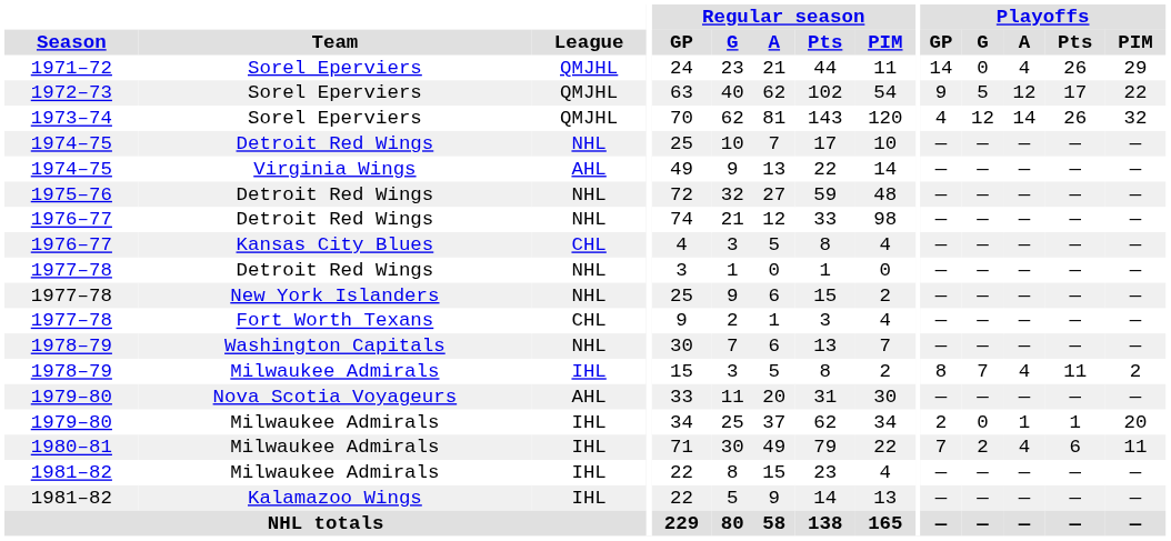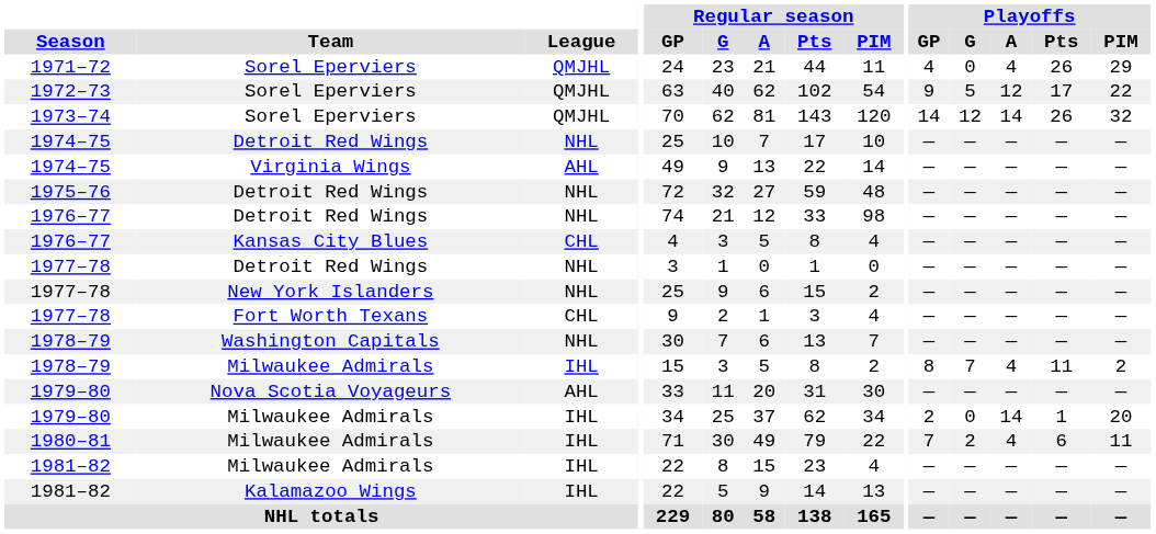 <table border="0" cellpadding="1" cellspacing="0" style="text-align:center; width:60em">
 <tr bgcolor="#e0e0e0">
 <th colspan="3" bgcolor="#ffffff"></th>
 <th rowspan="100" bgcolor="#ffffff"></th>
 <th colspan="5"><a href='#'>Regular season</a></th>
 <th rowspan="100" bgcolor="#ffffff"></th>
 <th colspan="5"><a href='#'>Playoffs</a></th>
 </tr>
 <tr bgcolor="#e0e0e0">
 <th><a href='#'>Season</a></th>
 <th>Team</th>
 <th>League</th>
 <th>GP</th>
 <th><a href='#'>G</a></th>
 <th><a href='#'>A</a></th>
 <th><a href='#'>Pts</a></th>
 <th><a href='#'>PIM</a></th>
 <th>GP</th>
 <th>G</th>
 <th>A</th>
 <th>Pts</th>
 <th>PIM</th>
 </tr>
 <tr>
 <td><a href='#'>1971–72</a></td>
 <td><a href='#'>Sorel Eperviers</a></td>
 <td><a href='#'>QMJHL</a></td>
 <td>24</td>
 <td>23</td>
 <td>21</td>
 <td>44</td>
 <td>11</td>
-<td>14</td>
+<td>4</td>
 <td>0</td>
 <td>4</td>
 <td>26</td>
 <td>29</td>
 </tr>
 <tr bgcolor="#f0f0f0">
 <td><a href='#'>1972–73</a></td>
 <td>Sorel Eperviers</td>
 <td>QMJHL</td>
 <td>63</td>
 <td>40</td>
 <td>62</td>
 <td>102</td>
 <td>54</td>
 <td>9</td>
 <td>5</td>
 <td>12</td>
 <td>17</td>
 <td>22</td>
 </tr>
 <tr>
 <td><a href='#'>1973–74</a></td>
 <td>Sorel Eperviers</td>
 <td>QMJHL</td>
 <td>70</td>
 <td>62</td>
 <td>81</td>
 <td>143</td>
 <td>120</td>
-<td>4</td>
+<td>14</td>
 <td>12</td>
 <td>14</td>
 <td>26</td>
 <td>32</td>
 </tr>
 <tr bgcolor="#f0f0f0">
 <td><a href='#'>1974–75</a></td>
 <td><a href='#'>Detroit Red Wings</a></td>
 <td><a href='#'>NHL</a></td>
 <td>25</td>
 <td>10</td>
 <td>7</td>
 <td>17</td>
 <td>10</td>
 <td>—</td>
 <td>—</td>
 <td>—</td>
 <td>—</td>
 <td>—</td>
 </tr>
 <tr>
 <td><a href='#'>1974–75</a></td>
 <td><a href='#'>Virginia Wings</a></td>
 <td><a href='#'>AHL</a></td>
 <td>49</td>
 <td>9</td>
 <td>13</td>
 <td>22</td>
 <td>14</td>
 <td>—</td>
 <td>—</td>
 <td>—</td>
 <td>—</td>
 <td>—</td>
 </tr>
 <tr bgcolor="#f0f0f0">
 <td><a href='#'>1975–76</a></td>
 <td>Detroit Red Wings</td>
 <td>NHL</td>
 <td>72</td>
 <td>32</td>
 <td>27</td>
 <td>59</td>
 <td>48</td>
 <td>—</td>
 <td>—</td>
 <td>—</td>
 <td>—</td>
 <td>—</td>
 </tr>
 <tr>
 <td><a href='#'>1976–77</a></td>
 <td>Detroit Red Wings</td>
 <td>NHL</td>
 <td>74</td>
 <td>21</td>
 <td>12</td>
 <td>33</td>
 <td>98</td>
 <td>—</td>
 <td>—</td>
 <td>—</td>
 <td>—</td>
 <td>—</td>
 </tr>
 <tr bgcolor="#f0f0f0">
 <td><a href='#'>1976–77</a></td>
 <td><a href='#'>Kansas City Blues</a></td>
 <td><a href='#'>CHL</a></td>
 <td>4</td>
 <td>3</td>
 <td>5</td>
 <td>8</td>
 <td>4</td>
 <td>—</td>
 <td>—</td>
 <td>—</td>
 <td>—</td>
 <td>—</td>
 </tr>
 <tr>
 <td><a href='#'>1977–78</a></td>
 <td>Detroit Red Wings</td>
 <td>NHL</td>
 <td>3</td>
 <td>1</td>
 <td>0</td>
 <td>1</td>
 <td>0</td>
 <td>—</td>
 <td>—</td>
 <td>—</td>
 <td>—</td>
 <td>—</td>
 </tr>
 <tr bgcolor="#f0f0f0">
 <td>1977–78</td>
 <td><a href='#'>New York Islanders</a></td>
 <td>NHL</td>
 <td>25</td>
 <td>9</td>
 <td>6</td>
 <td>15</td>
 <td>2</td>
 <td>—</td>
 <td>—</td>
 <td>—</td>
 <td>—</td>
 <td>—</td>
 </tr>
 <tr>
 <td><a href='#'>1977–78</a></td>
 <td><a href='#'>Fort Worth Texans</a></td>
 <td>CHL</td>
 <td>9</td>
 <td>2</td>
 <td>1</td>
 <td>3</td>
 <td>4</td>
 <td>—</td>
 <td>—</td>
 <td>—</td>
 <td>—</td>
 <td>—</td>
 </tr>
 <tr bgcolor="#f0f0f0">
 <td><a href='#'>1978–79</a></td>
 <td><a href='#'>Washington Capitals</a></td>
 <td>NHL</td>
 <td>30</td>
 <td>7</td>
 <td>6</td>
 <td>13</td>
 <td>7</td>
 <td>—</td>
 <td>—</td>
 <td>—</td>
 <td>—</td>
 <td>—</td>
 </tr>
 <tr>
 <td><a href='#'>1978–79</a></td>
 <td><a href='#'>Milwaukee Admirals</a></td>
 <td><a href='#'>IHL</a></td>
 <td>15</td>
 <td>3</td>
 <td>5</td>
 <td>8</td>
 <td>2</td>
 <td>8</td>
 <td>7</td>
 <td>4</td>
 <td>11</td>
 <td>2</td>
 </tr>
 <tr bgcolor="#f0f0f0">
 <td><a href='#'>1979–80</a></td>
 <td><a href='#'>Nova Scotia Voyageurs</a></td>
 <td>AHL</td>
 <td>33</td>
 <td>11</td>
 <td>20</td>
 <td>31</td>
 <td>30</td>
 <td>—</td>
 <td>—</td>
 <td>—</td>
 <td>—</td>
 <td>—</td>
 </tr>
 <tr>
 <td><a href='#'>1979–80</a></td>
 <td>Milwaukee Admirals</td>
 <td>IHL</td>
 <td>34</td>
 <td>25</td>
 <td>37</td>
 <td>62</td>
 <td>34</td>
 <td>2</td>
 <td>0</td>
-<td>1</td>
+<td>14</td>
 <td>1</td>
 <td>20</td>
 </tr>
 <tr bgcolor="#f0f0f0">
 <td><a href='#'>1980–81</a></td>
 <td>Milwaukee Admirals</td>
 <td>IHL</td>
 <td>71</td>
 <td>30</td>
 <td>49</td>
 <td>79</td>
 <td>22</td>
 <td>7</td>
 <td>2</td>
 <td>4</td>
 <td>6</td>
 <td>11</td>
 </tr>
 <tr>
 <td><a href='#'>1981–82</a></td>
 <td>Milwaukee Admirals</td>
 <td>IHL</td>
 <td>22</td>
 <td>8</td>
 <td>15</td>
 <td>23</td>
 <td>4</td>
 <td>—</td>
 <td>—</td>
 <td>—</td>
 <td>—</td>
 <td>—</td>
 </tr>
 <tr bgcolor="#f0f0f0">
 <td>1981–82</td>
 <td><a href='#'>Kalamazoo Wings</a></td>
 <td>IHL</td>
 <td>22</td>
 <td>5</td>
 <td>9</td>
 <td>14</td>
 <td>13</td>
 <td>—</td>
 <td>—</td>
 <td>—</td>
 <td>—</td>
 <td>—</td>
 </tr>
 <tr bgcolor="#e0e0e0">
 <th colspan="3">NHL totals</th>
 <th>229</th>
 <th>80</th>
 <th>58</th>
 <th>138</th>
 <th>165</th>
 <th>—</th>
 <th>—</th>
 <th>—</th>
 <th>—</th>
 <th>—</th>
 </tr>
 </table>
